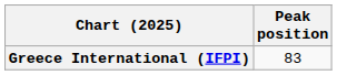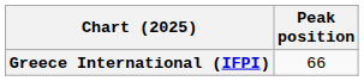 <table class="wikitable plainrowheaders" style="text-align:center">
 <tr>
 <th>Chart (2025)</th>
 <th>Peak<br>position</th>
 </tr>
 <tr>
 <th scope="row">Greece International (<a href='#'>IFPI</a>)</th>
-<td>83</td>
+<td>66</td>
 </tr>
 </table>
